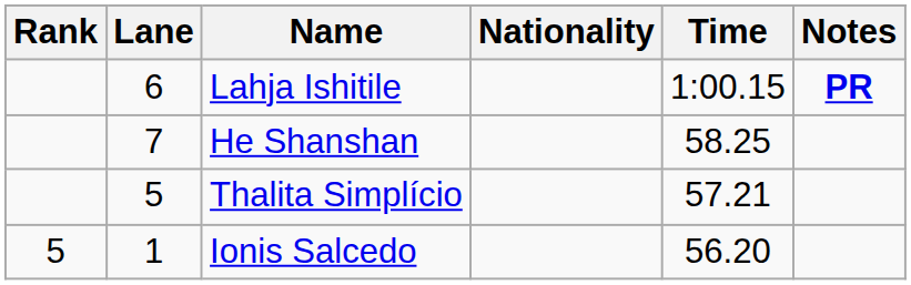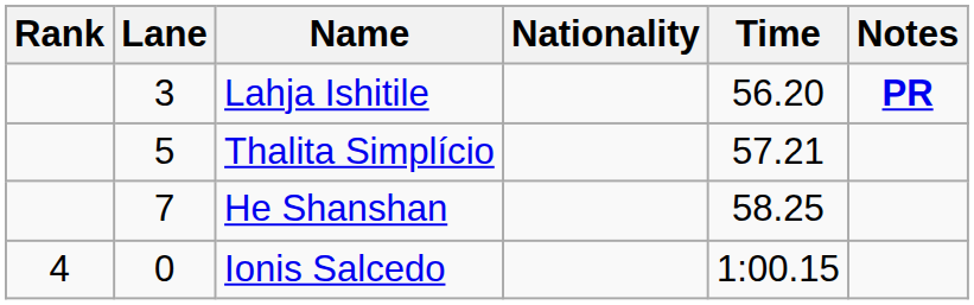 <table class="wikitable sortable" style="text-align:center">
 <tr>
 <th>Rank</th>
 <th>Lane</th>
 <th>Name</th>
 <th>Nationality</th>
 <th>Time</th>
 <th>Notes</th>
 </tr>
 <tr>
 <td></td>
-<td>6</td>
+<td>3</td>
 <td align="left"><a href='#'>Lahja Ishitile</a><br></td>
 <td align="left"></td>
-<td>1:00.15</td>
+<td>56.20</td>
 <td><strong><a href='#'>PR</a></strong></td>
+</tr>
+<tr>
+<td></td>
+<td>5</td>
+<td align="left"><a href='#'>Thalita Simplício</a><br></td>
+<td align="left"></td>
+<td>57.21</td>
+<td></td>
 </tr>
 <tr>
 <td></td>
 <td>7</td>
 <td align="left"><a href='#'>He Shanshan</a><br></td>
 <td align="left"></td>
 <td>58.25</td>
 <td></td>
 </tr>
 <tr>
-<td></td>
-<td>5</td>
-<td align="left"><a href='#'>Thalita Simplício</a><br></td>
-<td align="left"></td>
-<td>57.21</td>
-<td></td>
-</tr>
-<tr>
-<td>5</td>
-<td>1</td>
+<td>4</td>
+<td>0</td>
 <td align="left"><a href='#'>Ionis Salcedo</a><br></td>
 <td align="left"></td>
-<td>56.20</td>
+<td>1:00.15</td>
 <td></td>
 </tr>
 </table>
